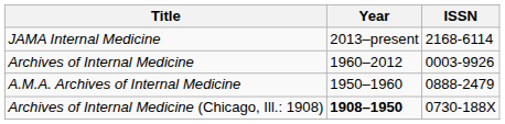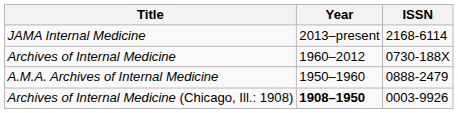 <table class="wikitable sortable">
 <tr>
 <th>Title</th>
 <th>Year</th>
 <th>ISSN</th>
 </tr>
 <tr>
 <td><em>JAMA Internal Medicine</em></td>
 <td>2013–present</td>
 <td>2168-6114</td>
 </tr>
 <tr>
 <td><em>Archives of Internal Medicine</em></td>
 <td>1960–2012</td>
-<td>0003-9926</td>
+<td>0730-188X</td>
 </tr>
 <tr>
 <td><em>A.M.A. Archives of Internal Medicine</em></td>
 <td>1950–1960</td>
 <td>0888-2479</td>
 </tr>
 <tr>
 <td><em>Archives of Internal Medicine</em> (Chicago, Ill.: 1908)</td>
 <td><strong>1908–1950</strong></td>
-<td>0730-188X</td>
+<td>0003-9926</td>
 </tr>
 </table>
